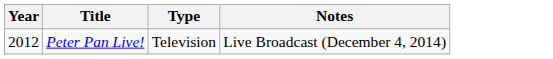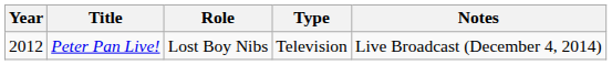 <table class="wikitable sortable">
 <tr>
 <th>Year</th>
 <th>Title</th>
+<th>Role</th>
 <th>Type</th>
 <th>Notes</th>
 </tr>
 <tr>
 <td>2012</td>
 <td><em><a href='#'>Peter Pan Live!</a></em></td>
+<td>Lost Boy Nibs</td>
 <td>Television</td>
 <td>Live Broadcast (December 4, 2014)</td>
 </tr>
 </table>
